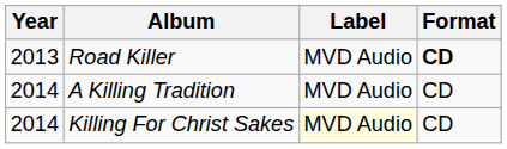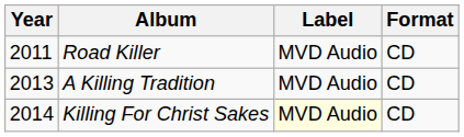 <table class="wikitable">
 <tr>
 <th>Year</th>
 <th>Album</th>
 <th>Label</th>
 <th>Format</th>
 </tr>
 <tr>
-<td>2013</td>
+<td>2011</td>
 <td><em>Road Killer</em></td>
 <td>MVD Audio</td>
-<td><strong>CD</strong></td>
+<td>CD</td>
 </tr>
 <tr>
-<td>2014</td>
+<td>2013</td>
 <td><em>A Killing Tradition</em></td>
 <td>MVD Audio</td>
 <td>CD</td>
 </tr>
 <tr>
 <td>2014</td>
 <td><em>Killing For Christ Sakes</em></td>
 <td style="background: lightyellow;">MVD Audio</td>
 <td>CD</td>
 </tr>
 </table>
